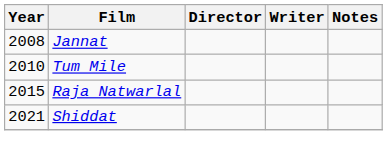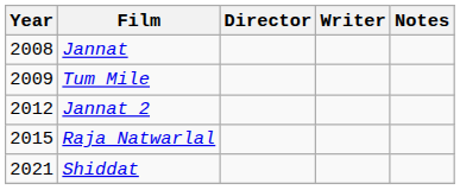 <table class="wikitable sortable">
 <tr>
 <th scope="col">Year</th>
 <th scope="col">Film</th>
 <th scope="col">Director</th>
 <th scope="col">Writer</th>
 <th class="unsortable" scope="col">Notes</th>
 </tr>
 <tr>
 <td>2008</td>
 <td><em><a href='#'>Jannat</a></em></td>
 <td></td>
 <td></td>
 <td></td>
 </tr>
 <tr>
-<td>2010</td>
+<td>2009</td>
 <td><em><a href='#'>Tum Mile</a></em></td>
+<td></td>
+<td></td>
+<td></td>
+</tr>
+<tr>
+<td>2012</td>
+<td><em><a href='#'>Jannat 2</a></em></td>
 <td></td>
 <td></td>
 <td></td>
 </tr>
 <tr>
 <td>2015</td>
 <td><em><a href='#'>Raja Natwarlal</a></em></td>
 <td></td>
 <td></td>
 <td></td>
 </tr>
 <tr>
 <td>2021</td>
 <td><em><a href='#'>Shiddat</a></em></td>
 <td></td>
 <td></td>
 <td></td>
 </tr>
 <tr>
 </tr>
 </table>
